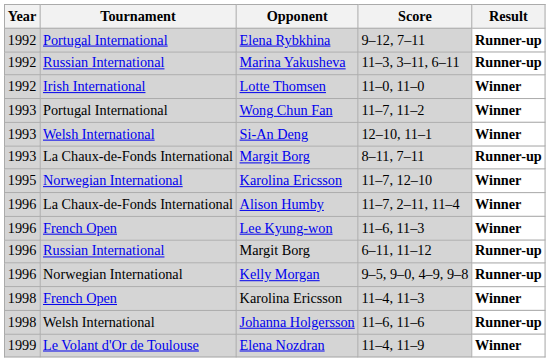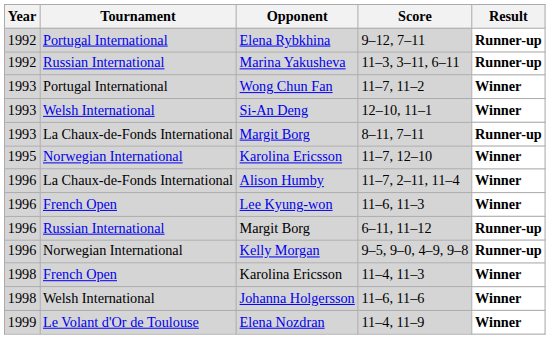 <table class="sortable wikitable" style="font-size: 90%">
 <tr>
 <th>Year</th>
 <th>Tournament</th>
 <th>Opponent</th>
 <th>Score</th>
 <th>Result</th>
 </tr>
 <tr style="background:#D5D5D5">
 <td align="center">1992</td>
 <td align="left"><a href='#'>Portugal International</a></td>
 <td align="left"> <a href='#'>Elena Rybkhina</a></td>
 <td align="left">9–12, 7–11</td>
 <td style="text-align:left; background:white"> <strong>Runner-up</strong></td>
 </tr>
 <tr style="background:#D5D5D5">
 <td align="center">1992</td>
 <td align="left"><a href='#'>Russian International</a></td>
 <td align="left"> <a href='#'>Marina Yakusheva</a></td>
 <td align="left">11–3, 3–11, 6–11</td>
 <td style="text-align:left; background:white"> <strong>Runner-up</strong></td>
-</tr>
-<tr style="background:#D5D5D5">
-<td align="center">1992</td>
-<td align="left"><a href='#'>Irish International</a></td>
-<td align="left"> <a href='#'>Lotte Thomsen</a></td>
-<td align="left">11–0, 11–0</td>
-<td style="text-align:left; background:white"> <strong>Winner</strong></td>
 </tr>
 <tr style="background:#D5D5D5">
 <td align="center">1993</td>
 <td align="left">Portugal International</td>
 <td align="left"> <a href='#'>Wong Chun Fan</a></td>
 <td align="left">11–7, 11–2</td>
 <td style="text-align:left; background:white"> <strong>Winner</strong></td>
 </tr>
 <tr style="background:#D5D5D5">
 <td align="center">1993</td>
 <td align="left"><a href='#'>Welsh International</a></td>
 <td align="left"> <a href='#'>Si-An Deng</a></td>
 <td align="left">12–10, 11–1</td>
 <td style="text-align:left; background:white"> <strong>Winner</strong></td>
 </tr>
 <tr style="background:#D5D5D5">
 <td align="center">1993</td>
 <td align="left">La Chaux-de-Fonds International</td>
 <td align="left"> <a href='#'>Margit Borg</a></td>
 <td align="left">8–11, 7–11</td>
 <td style="text-align:left; background:white"> <strong>Runner-up</strong></td>
 </tr>
 <tr style="background:#D5D5D5">
 <td align="center">1995</td>
 <td align="left"><a href='#'>Norwegian International</a></td>
 <td align="left"> <a href='#'>Karolina Ericsson</a></td>
 <td align="left">11–7, 12–10</td>
 <td style="text-align:left; background:white"> <strong>Winner</strong></td>
 </tr>
 <tr style="background:#D5D5D5">
 <td align="center">1996</td>
 <td align="left">La Chaux-de-Fonds International</td>
 <td align="left"> <a href='#'>Alison Humby</a></td>
 <td align="left">11–7, 2–11, 11–4</td>
 <td style="text-align:left; background:white"> <strong>Winner</strong></td>
 </tr>
 <tr style="background:#D5D5D5">
 <td align="center">1996</td>
 <td align="left"><a href='#'>French Open</a></td>
 <td align="left"> <a href='#'>Lee Kyung-won</a></td>
 <td align="left">11–6, 11–3</td>
 <td style="text-align:left; background:white"> <strong>Winner</strong></td>
 </tr>
 <tr style="background:#D5D5D5">
 <td align="center">1996</td>
 <td align="left"><a href='#'>Russian International</a></td>
 <td align="left"> Margit Borg</td>
 <td align="left">6–11, 11–12</td>
 <td style="text-align:left; background:white"> <strong>Runner-up</strong></td>
 </tr>
 <tr style="background:#D5D5D5">
 <td align="center">1996</td>
 <td align="left">Norwegian International</td>
 <td align="left"> <a href='#'>Kelly Morgan</a></td>
 <td align="left">9–5, 9–0, 4–9, 9–8</td>
 <td style="text-align:left; background:white"> <strong>Runner-up</strong></td>
 </tr>
 <tr style="background:#D5D5D5">
 <td align="center">1998</td>
 <td align="left"><a href='#'>French Open</a></td>
 <td align="left"> Karolina Ericsson</td>
 <td align="left">11–4, 11–3</td>
 <td style="text-align:left; background:white"> <strong>Winner</strong></td>
 </tr>
 <tr style="background:#D5D5D5">
 <td align="center">1998</td>
 <td align="left">Welsh International</td>
 <td align="left"> <a href='#'>Johanna Holgersson</a></td>
 <td align="left">11–6, 11–6</td>
-<td style="text-align:left; background:white"> <strong>Runner-up</strong></td>
+<td style="text-align:left; background:white"> <strong>Winner</strong></td>
 </tr>
 <tr style="background:#D5D5D5">
 <td align="center">1999</td>
 <td align="left"><a href='#'>Le Volant d'Or de Toulouse</a></td>
 <td align="left"> <a href='#'>Elena Nozdran</a></td>
 <td align="left">11–4, 11–9</td>
 <td style="text-align:left; background:white"> <strong>Winner</strong></td>
 </tr>
 </table>
